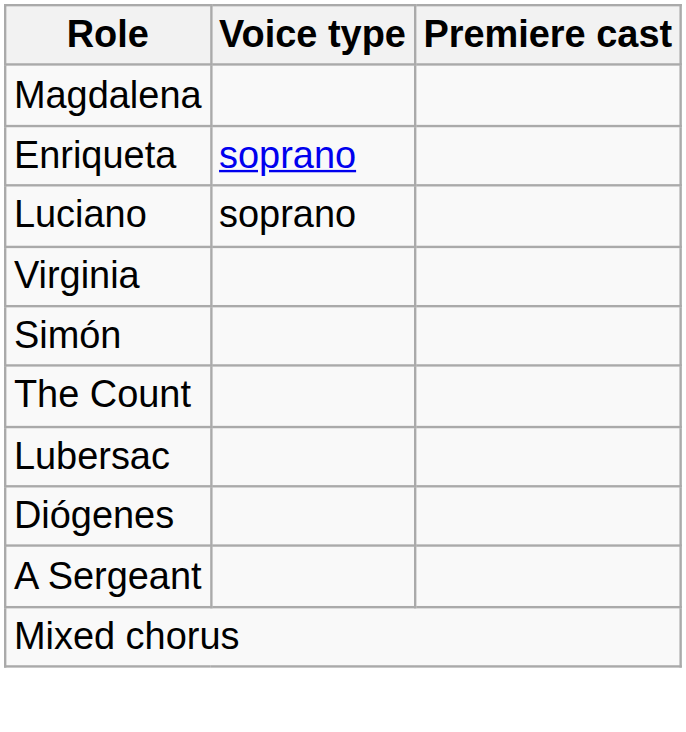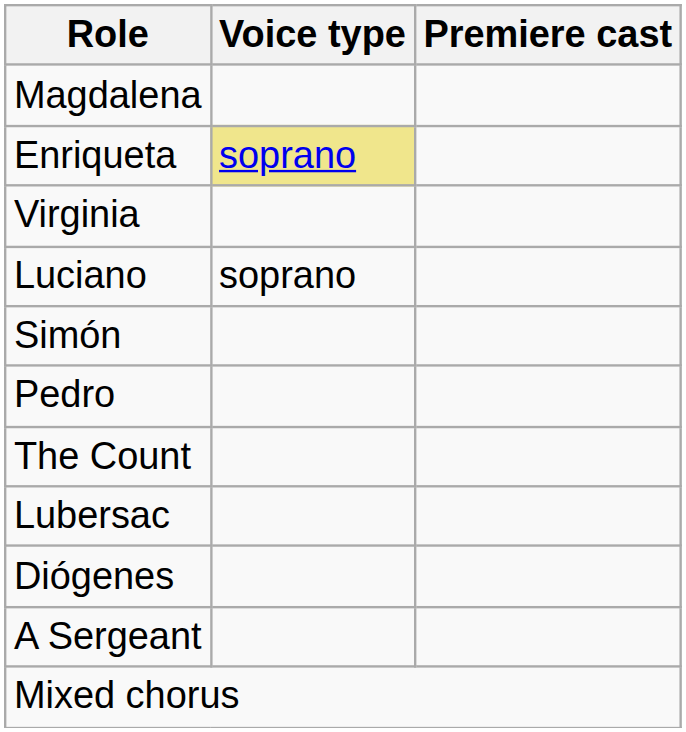 <table class="wikitable">
 <tr>
 <th>Role</th>
 <th>Voice type</th>
 <th>Premiere cast</th>
 </tr>
 <tr>
 <td>Magdalena</td>
 <td></td>
 <td></td>
 </tr>
 <tr>
 <td>Enriqueta</td>
-<td><a href='#'>soprano</a></td>
+<td style="background: khaki;"><a href='#'>soprano</a></td>
+<td></td>
+</tr>
+<tr>
+<td>Virginia</td>
+<td></td>
 <td></td>
 </tr>
 <tr>
 <td>Luciano</td>
 <td>soprano</td>
 <td></td>
 </tr>
 <tr>
-<td>Virginia</td>
+<td>Simón</td>
 <td></td>
 <td></td>
 </tr>
 <tr>
-<td>Simón</td>
+<td>Pedro</td>
 <td></td>
 <td></td>
 </tr>
 <tr>
 <td>The Count</td>
 <td></td>
 <td></td>
 </tr>
 <tr>
 <td>Lubersac</td>
 <td></td>
 <td></td>
 </tr>
 <tr>
 <td>Diógenes</td>
 <td></td>
 <td></td>
 </tr>
 <tr>
 <td>A Sergeant</td>
 <td></td>
 <td></td>
 </tr>
 <tr>
 <td colspan="3">Mixed chorus</td>
 </tr>
 </table>
